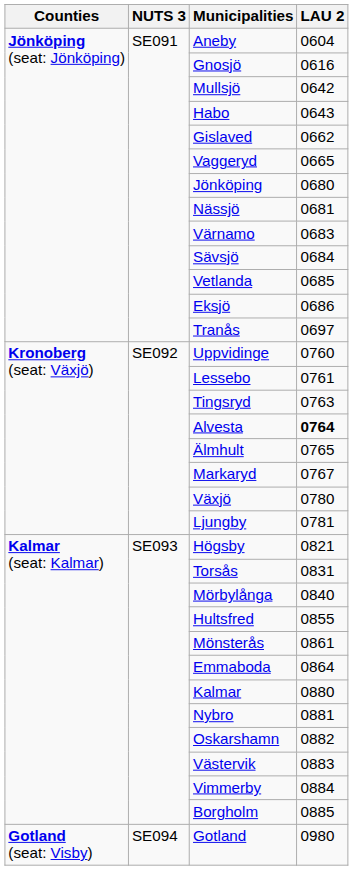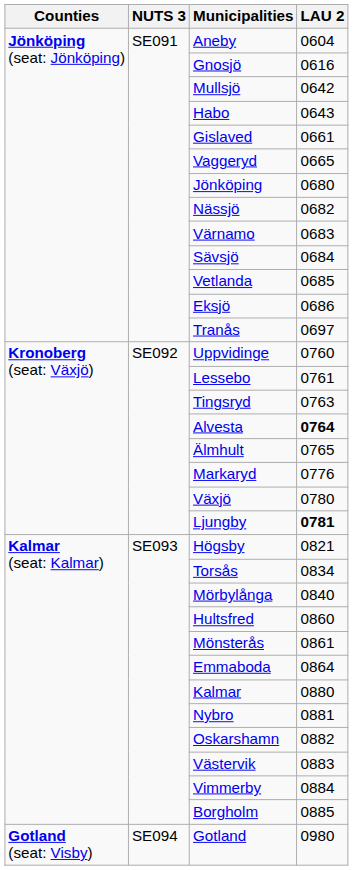 <table class="wikitable" style="margin:auto">
 <tr>
 <th>Counties</th>
 <th>NUTS 3</th>
 <th>Municipalities</th>
 <th>LAU 2</th>
 </tr>
 <tr valign=top>
 <td rowspan=13> <strong><a href='#'>Jönköping</a></strong> <br> (seat: <a href='#'>Jönköping</a>)</td>
 <td rowspan=13>SE091</td>
 <td><a href='#'>Aneby</a></td>
 <td>0604</td>
 </tr>
 <tr>
 <td><a href='#'>Gnosjö</a></td>
 <td>0616</td>
 </tr>
 <tr>
 <td><a href='#'>Mullsjö</a></td>
 <td>0642</td>
 </tr>
 <tr>
 <td><a href='#'>Habo</a></td>
 <td>0643</td>
 </tr>
 <tr>
 <td><a href='#'>Gislaved</a></td>
-<td>0662</td>
+<td>0661</td>
 </tr>
 <tr>
 <td><a href='#'>Vaggeryd</a></td>
 <td>0665</td>
 </tr>
 <tr>
 <td><a href='#'>Jönköping</a></td>
 <td>0680</td>
 </tr>
 <tr>
 <td><a href='#'>Nässjö</a></td>
-<td>0681</td>
+<td>0682</td>
 </tr>
 <tr>
 <td><a href='#'>Värnamo</a></td>
 <td>0683</td>
 </tr>
 <tr>
 <td><a href='#'>Sävsjö</a></td>
 <td>0684</td>
 </tr>
 <tr>
 <td><a href='#'>Vetlanda</a></td>
 <td>0685</td>
 </tr>
 <tr>
 <td><a href='#'>Eksjö</a></td>
 <td>0686</td>
 </tr>
 <tr>
 <td><a href='#'>Tranås</a></td>
 <td>0697</td>
 </tr>
 <tr valign=top>
 <td rowspan=8> <strong><a href='#'>Kronoberg</a></strong> <br> (seat: <a href='#'>Växjö</a>)</td>
 <td rowspan=8>SE092</td>
 <td><a href='#'>Uppvidinge</a></td>
 <td>0760</td>
 </tr>
 <tr>
 <td><a href='#'>Lessebo</a></td>
 <td>0761</td>
 </tr>
 <tr>
 <td><a href='#'>Tingsryd</a></td>
 <td>0763</td>
 </tr>
 <tr>
 <td><a href='#'>Alvesta</a></td>
 <td><strong>0764</strong></td>
 </tr>
 <tr>
 <td><a href='#'>Älmhult</a></td>
 <td>0765</td>
 </tr>
 <tr>
 <td><a href='#'>Markaryd</a></td>
-<td>0767</td>
+<td>0776</td>
 </tr>
 <tr>
 <td><a href='#'>Växjö</a></td>
 <td>0780</td>
 </tr>
 <tr>
 <td><a href='#'>Ljungby</a></td>
-<td>0781</td>
+<td><strong>0781</strong></td>
 </tr>
 <tr valign=top>
 <td rowspan=12> <strong><a href='#'>Kalmar</a></strong> <br> (seat: <a href='#'>Kalmar</a>)</td>
 <td rowspan=12>SE093</td>
 <td><a href='#'>Högsby</a></td>
 <td>0821</td>
 </tr>
 <tr>
 <td><a href='#'>Torsås</a></td>
-<td>0831</td>
+<td>0834</td>
 </tr>
 <tr>
 <td><a href='#'>Mörbylånga</a></td>
 <td>0840</td>
 </tr>
 <tr>
 <td><a href='#'>Hultsfred</a></td>
-<td>0855</td>
+<td>0860</td>
 </tr>
 <tr>
 <td><a href='#'>Mönsterås</a></td>
 <td>0861</td>
 </tr>
 <tr>
 <td><a href='#'>Emmaboda</a></td>
 <td>0864</td>
 </tr>
 <tr>
 <td><a href='#'>Kalmar</a></td>
 <td>0880</td>
 </tr>
 <tr>
 <td><a href='#'>Nybro</a></td>
 <td>0881</td>
 </tr>
 <tr>
 <td><a href='#'>Oskarshamn</a></td>
 <td>0882</td>
 </tr>
 <tr>
 <td><a href='#'>Västervik</a></td>
 <td>0883</td>
 </tr>
 <tr>
 <td><a href='#'>Vimmerby</a></td>
 <td>0884</td>
 </tr>
 <tr>
 <td><a href='#'>Borgholm</a></td>
 <td>0885</td>
 </tr>
 <tr valign=top>
 <td> <strong><a href='#'>Gotland</a></strong> <br> (seat: <a href='#'>Visby</a>)</td>
 <td>SE094</td>
 <td><a href='#'>Gotland</a></td>
 <td>0980</td>
 </tr>
 </table>
